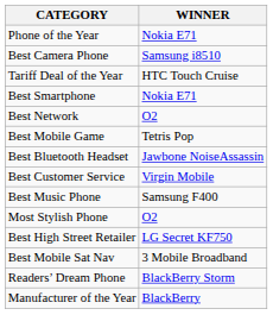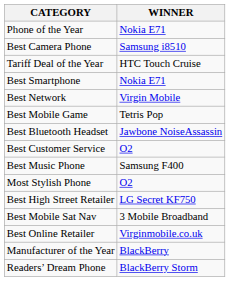 <table class="wikitable" border="1">
 <tr>
 <th>CATEGORY</th>
 <th>WINNER</th>
 </tr>
 <tr>
 <td>Phone of the Year</td>
 <td><a href='#'>Nokia E71</a></td>
 </tr>
 <tr>
 <td>Best Camera Phone</td>
 <td><a href='#'>Samsung i8510</a></td>
 </tr>
 <tr>
 <td>Tariff Deal of the Year</td>
 <td>HTC Touch Cruise</td>
 </tr>
 <tr>
 <td>Best Smartphone</td>
 <td><a href='#'>Nokia E71</a></td>
 </tr>
 <tr>
 <td>Best Network</td>
-<td><a href='#'>O2</a></td>
+<td><a href='#'>Virgin Mobile</a></td>
 </tr>
 <tr>
 <td>Best Mobile Game</td>
 <td>Tetris Pop</td>
 </tr>
 <tr>
 <td>Best Bluetooth Headset</td>
 <td><a href='#'>Jawbone NoiseAssassin</a></td>
 </tr>
 <tr>
 <td>Best Customer Service</td>
-<td><a href='#'>Virgin Mobile</a></td>
+<td><a href='#'>O2</a></td>
 </tr>
 <tr>
 <td>Best Music Phone</td>
 <td>Samsung F400</td>
 </tr>
 <tr>
 <td>Most Stylish Phone</td>
 <td><a href='#'>O2</a></td>
 </tr>
 <tr>
 <td>Best High Street Retailer</td>
 <td><a href='#'>LG Secret KF750</a></td>
 </tr>
 <tr>
 <td>Best Mobile Sat Nav</td>
 <td>3 Mobile Broadband</td>
 </tr>
 <tr>
-<td>Readers’ Dream Phone</td>
-<td><a href='#'>BlackBerry Storm</a></td>
+<td>Best Online Retailer</td>
+<td><a href='#'>Virginmobile.co.uk</a></td>
 </tr>
 <tr>
 <td>Manufacturer of the Year</td>
 <td><a href='#'>BlackBerry</a></td>
 </tr>
+<tr>
+<td>Readers’ Dream Phone</td>
+<td><a href='#'>BlackBerry Storm</a></td>
+</tr>
 </table>
